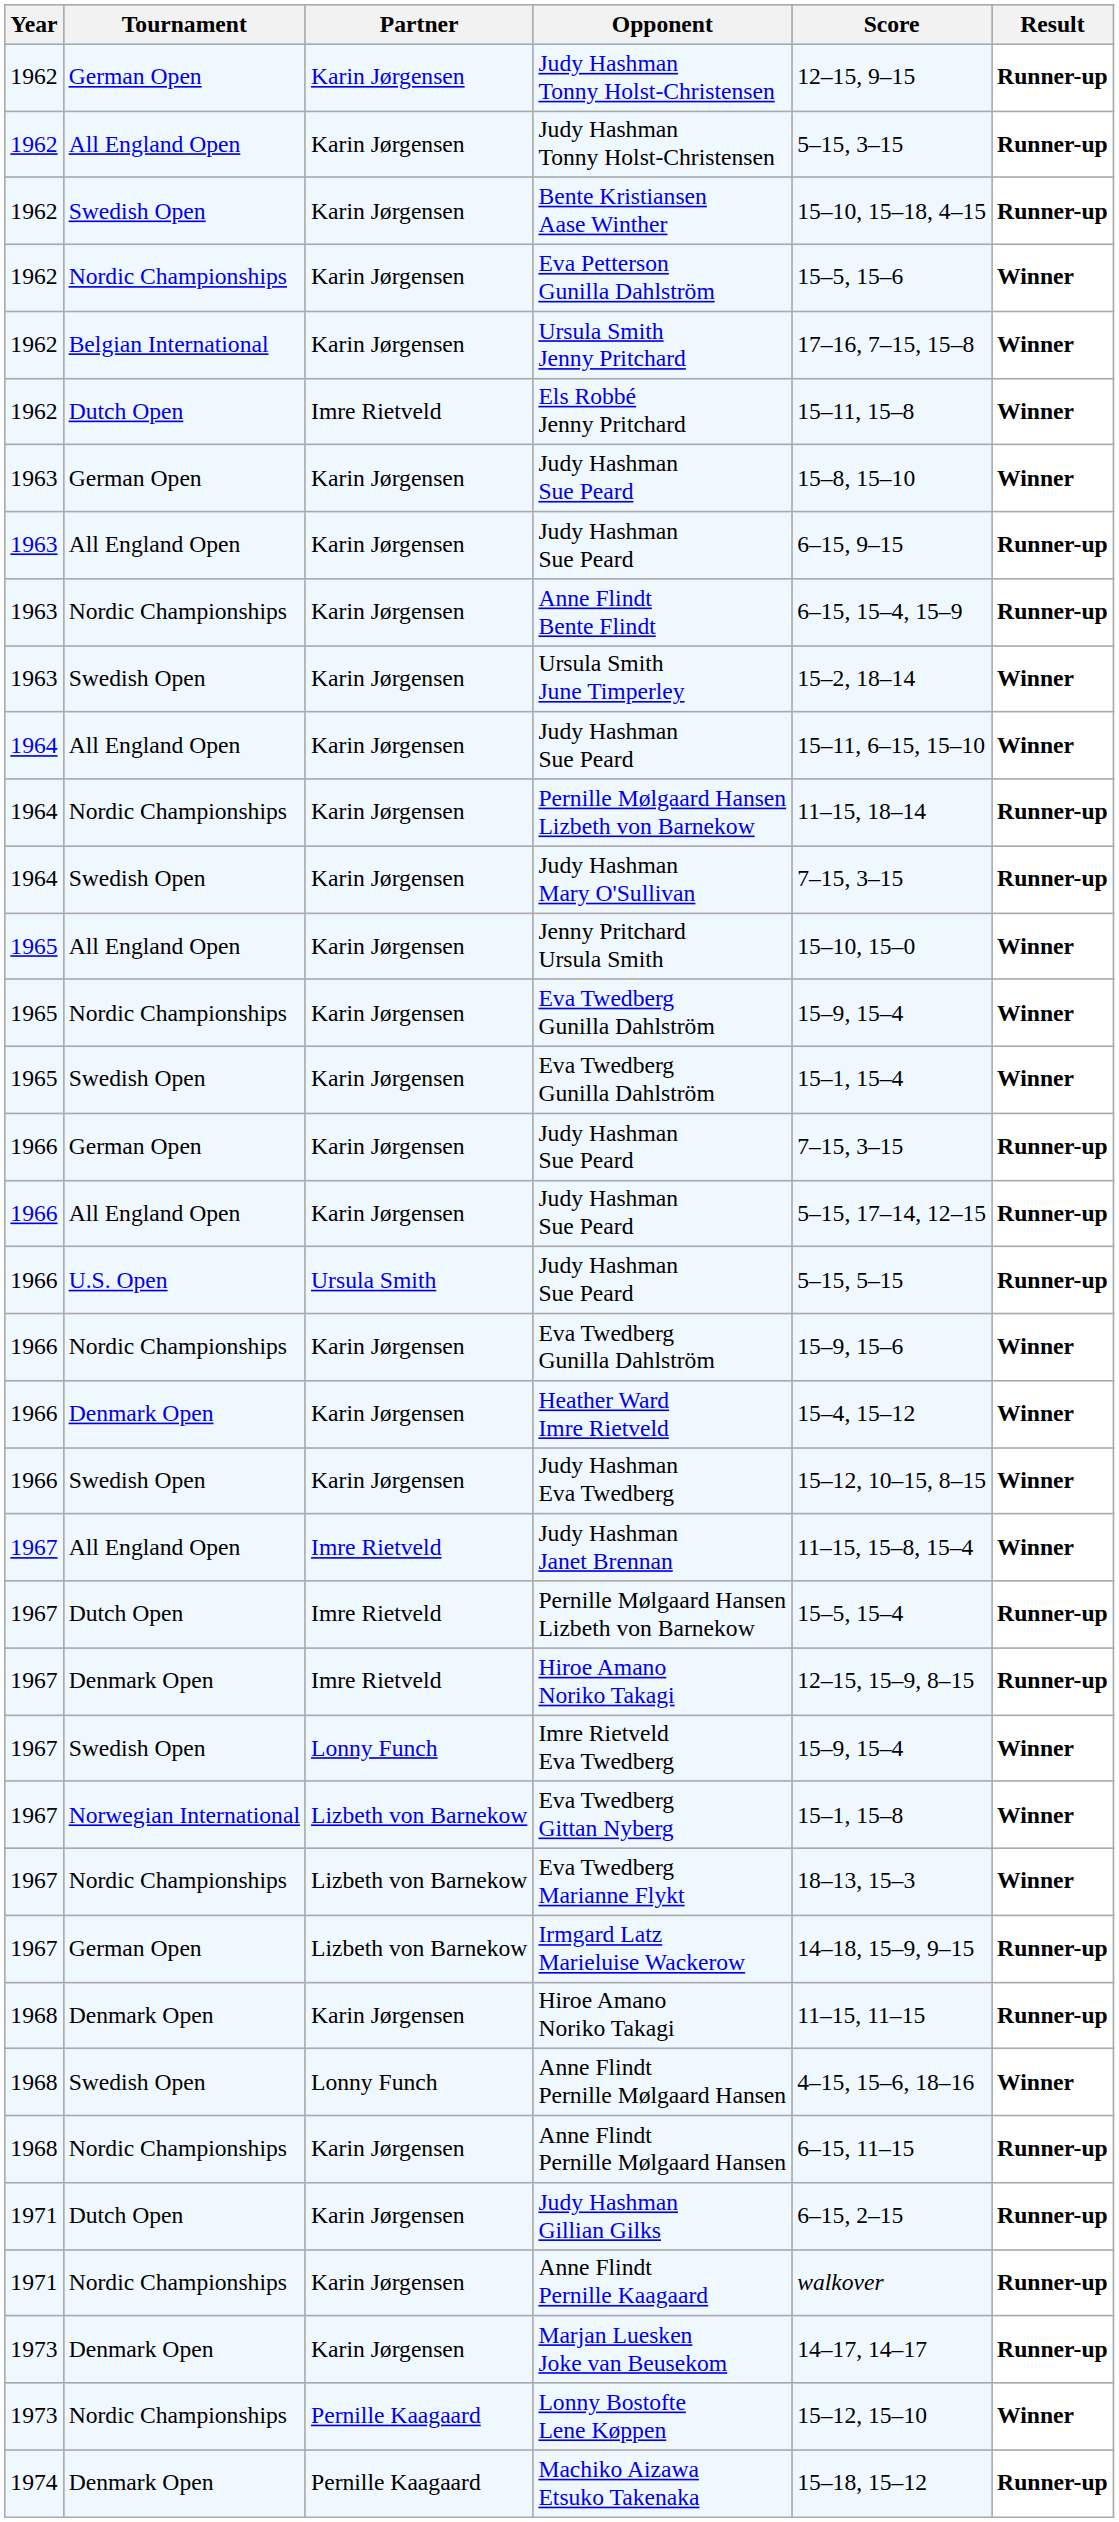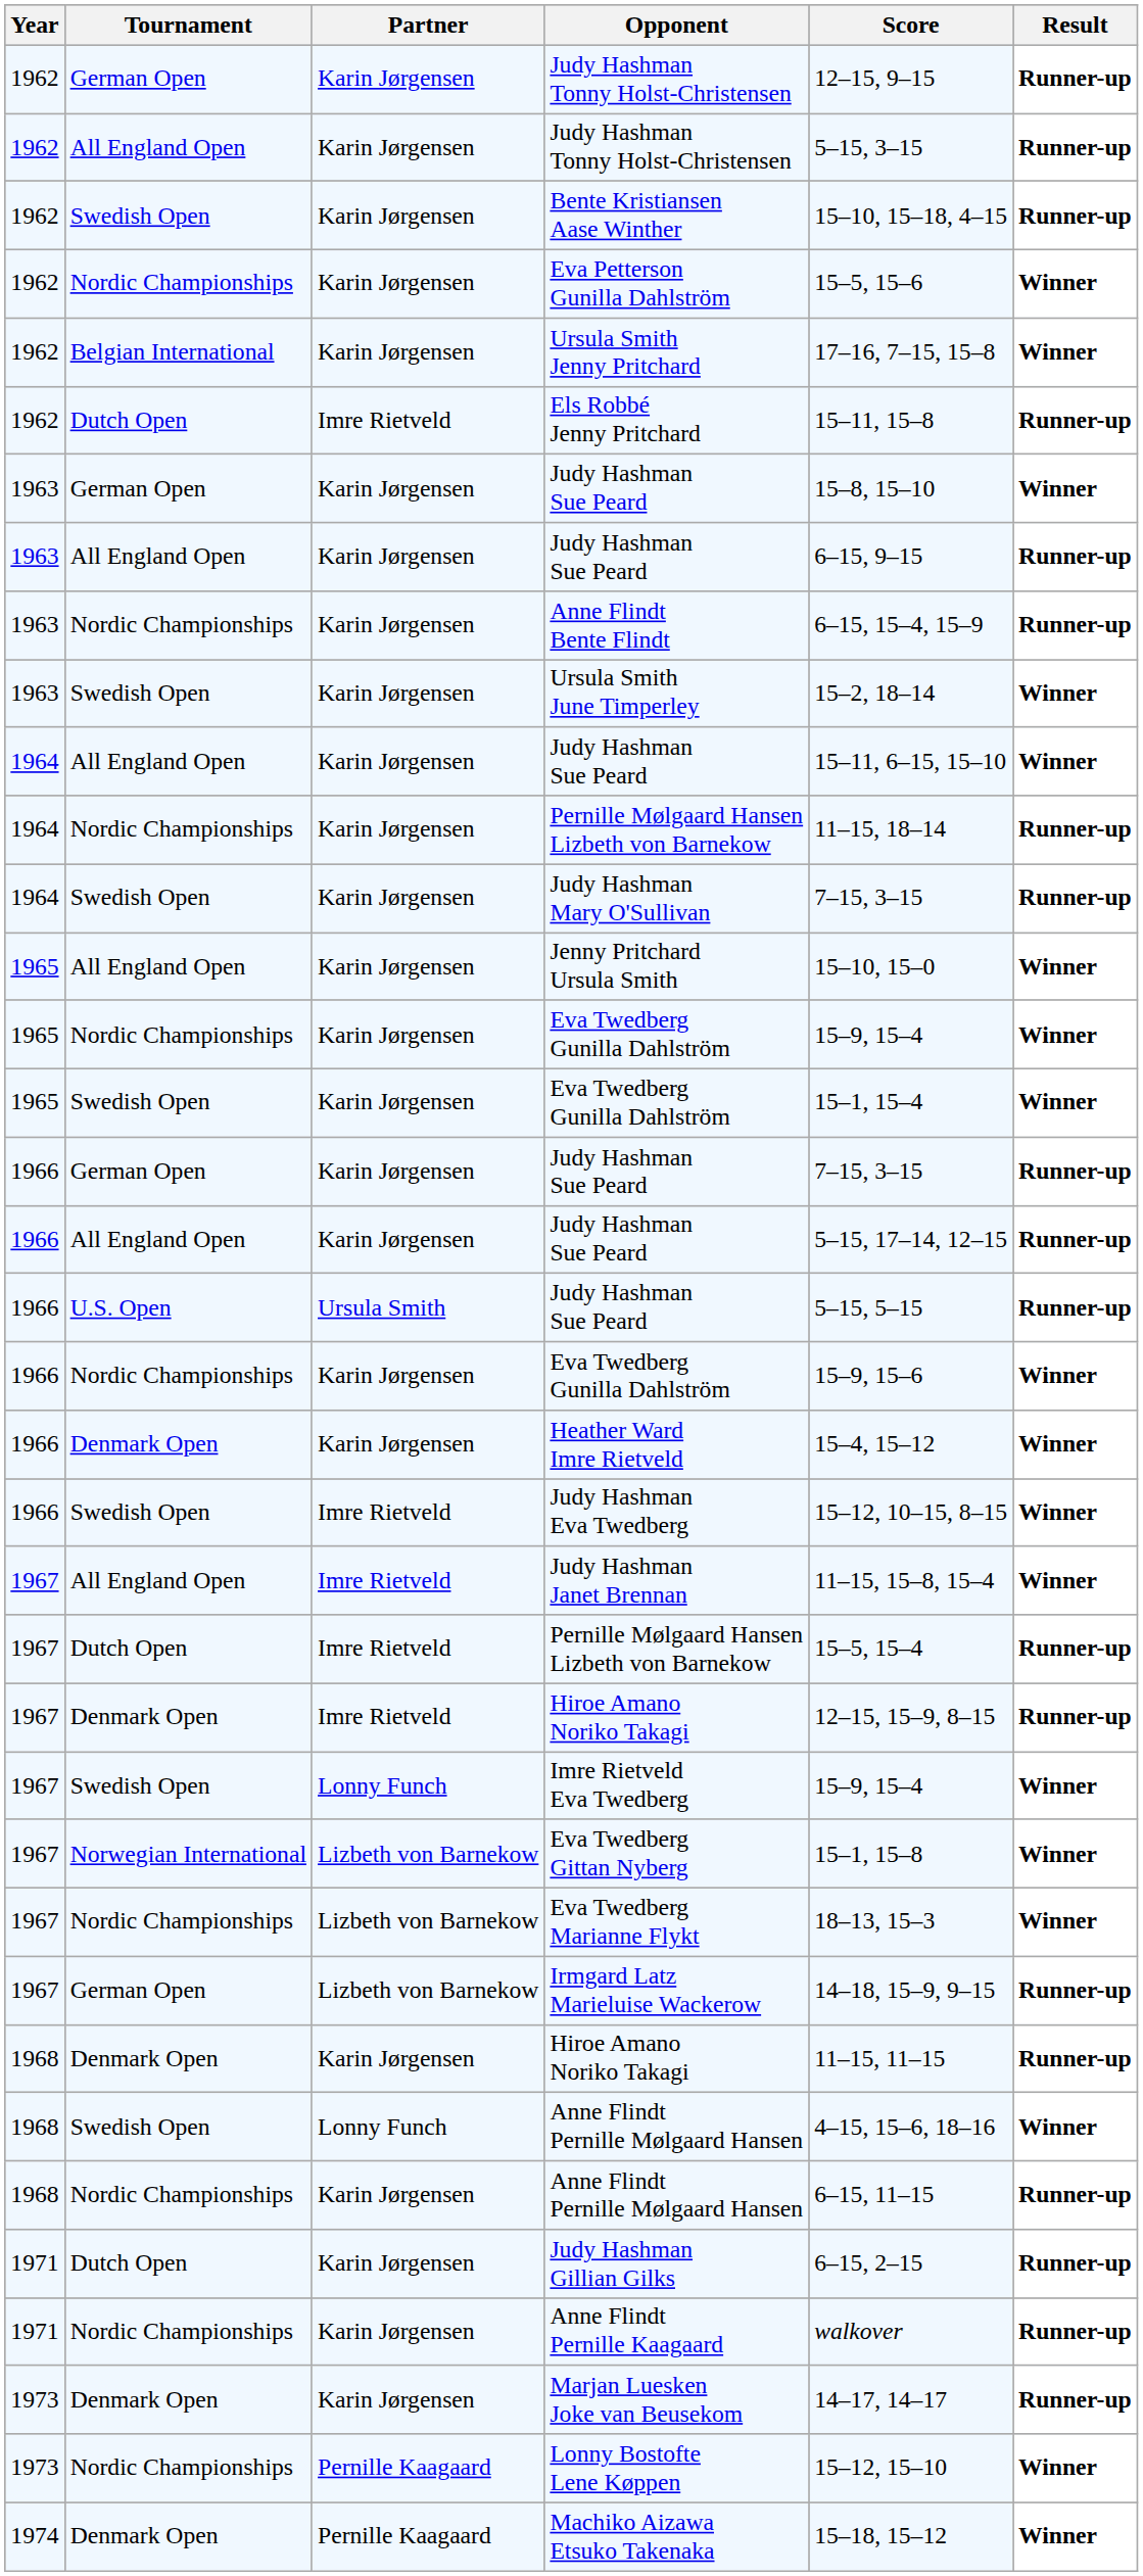 <table class="sortable wikitable" style="font-size: 90%;">
 <tr>
 <th>Year</th>
 <th>Tournament</th>
 <th>Partner</th>
 <th>Opponent</th>
 <th>Score</th>
 <th>Result</th>
 </tr>
 <tr style="background:#f0f8ff;">
 <td align="center">1962</td>
 <td align="left"><a href='#'>German Open</a></td>
 <td align="left"> <a href='#'>Karin Jørgensen</a></td>
 <td align="left"> <a href='#'>Judy Hashman</a><br> <a href='#'>Tonny Holst-Christensen</a></td>
 <td align="left">12–15, 9–15</td>
 <td style="text-align:left; background:white"> <strong>Runner-up</strong></td>
 </tr>
 <tr style="background:#f0f8ff;">
 <td align="center"><a href='#'>1962</a></td>
 <td align="left"><a href='#'>All England Open</a></td>
 <td align="left"> Karin Jørgensen</td>
 <td align="left"> Judy Hashman<br> Tonny Holst-Christensen</td>
 <td align="left">5–15, 3–15</td>
 <td style="text-align:left; background:white"> <strong>Runner-up</strong></td>
 </tr>
 <tr style="background:#f0f8ff;">
 <td align="center">1962</td>
 <td align="left"><a href='#'>Swedish Open</a></td>
 <td align="left"> Karin Jørgensen</td>
 <td align="left"> <a href='#'>Bente Kristiansen</a><br> <a href='#'>Aase Winther</a></td>
 <td align="left">15–10, 15–18, 4–15</td>
 <td style="text-align:left; background:white"> <strong>Runner-up</strong></td>
 </tr>
 <tr style="background:#f0f8ff;">
 <td align="center">1962</td>
 <td align="left"><a href='#'>Nordic Championships</a></td>
 <td align="left"> Karin Jørgensen</td>
 <td align="left"> <a href='#'>Eva Petterson</a><br> <a href='#'>Gunilla Dahlström</a></td>
 <td align="left">15–5, 15–6</td>
 <td style="text-align:left; background:white"> <strong>Winner</strong></td>
 </tr>
 <tr style="background:#f0f8ff;">
 <td align="center">1962</td>
 <td align="left"><a href='#'>Belgian International</a></td>
 <td align="left"> Karin Jørgensen</td>
 <td align="left"> <a href='#'>Ursula Smith</a><br> <a href='#'>Jenny Pritchard</a></td>
 <td align="left">17–16, 7–15, 15–8</td>
 <td style="text-align:left; background:white"> <strong>Winner</strong></td>
 </tr>
 <tr style="background:#f0f8ff;">
 <td align="center">1962</td>
 <td align="left"><a href='#'>Dutch Open</a></td>
 <td align="left"> Imre Rietveld</td>
 <td align="left"> <a href='#'>Els Robbé</a><br> Jenny Pritchard</td>
 <td align="left">15–11, 15–8</td>
-<td style="text-align:left; background:white"> <strong>Winner</strong></td>
+<td style="text-align:left; background:white"> <strong>Runner-up</strong></td>
 </tr>
 <tr style="background:#f0f8ff;">
 <td align="center">1963</td>
 <td align="left">German Open</td>
 <td align="left"> Karin Jørgensen</td>
 <td align="left"> Judy Hashman<br> <a href='#'>Sue Peard</a></td>
 <td align="left">15–8, 15–10</td>
 <td style="text-align:left; background:white"> <strong>Winner</strong></td>
 </tr>
 <tr style="background:#f0f8ff;">
 <td align="center"><a href='#'>1963</a></td>
 <td align="left">All England Open</td>
 <td align="left"> Karin Jørgensen</td>
 <td align="left"> Judy Hashman<br> Sue Peard</td>
 <td align="left">6–15, 9–15</td>
 <td style="text-align:left; background:white"> <strong>Runner-up</strong></td>
 </tr>
 <tr style="background:#f0f8ff;">
 <td align="center">1963</td>
 <td align="left">Nordic Championships</td>
 <td align="left"> Karin Jørgensen</td>
 <td align="left"> <a href='#'>Anne Flindt</a><br> <a href='#'>Bente Flindt</a></td>
 <td align="left">6–15, 15–4, 15–9</td>
 <td style="text-align:left; background:white"> <strong>Runner-up</strong></td>
 </tr>
 <tr style="background:#f0f8ff;">
 <td align="center">1963</td>
 <td align="left">Swedish Open</td>
 <td align="left"> Karin Jørgensen</td>
 <td align="left"> Ursula Smith<br> <a href='#'>June Timperley</a></td>
 <td align="left">15–2, 18–14</td>
 <td style="text-align:left; background:white"> <strong>Winner</strong></td>
 </tr>
 <tr style="background:#f0f8ff;">
 <td align="center"><a href='#'>1964</a></td>
 <td align="left">All England Open</td>
 <td align="left"> Karin Jørgensen</td>
 <td align="left"> Judy Hashman<br> Sue Peard</td>
 <td align="left">15–11, 6–15, 15–10</td>
 <td style="text-align:left; background:white"> <strong>Winner</strong></td>
 </tr>
 <tr style="background:#f0f8ff;">
 <td align="center">1964</td>
 <td align="left">Nordic Championships</td>
 <td align="left"> Karin Jørgensen</td>
 <td align="left"> <a href='#'>Pernille Mølgaard Hansen</a><br> <a href='#'>Lizbeth von Barnekow</a></td>
 <td align="left">11–15, 18–14</td>
 <td style="text-align:left; background:white"> <strong>Runner-up</strong></td>
 </tr>
 <tr style="background:#f0f8ff;">
 <td align="center">1964</td>
 <td align="left">Swedish Open</td>
 <td align="left"> Karin Jørgensen</td>
 <td align="left"> Judy Hashman<br> <a href='#'>Mary O'Sullivan</a></td>
 <td align="left">7–15, 3–15</td>
 <td style="text-align:left; background:white"> <strong>Runner-up</strong></td>
 </tr>
 <tr style="background:#f0f8ff;">
 <td align="center"><a href='#'>1965</a></td>
 <td align="left">All England Open</td>
 <td align="left"> Karin Jørgensen</td>
 <td align="left"> Jenny Pritchard<br> Ursula Smith</td>
 <td align="left">15–10, 15–0</td>
 <td style="text-align:left; background:white"> <strong>Winner</strong></td>
 </tr>
 <tr style="background:#f0f8ff;">
 <td align="center">1965</td>
 <td align="left">Nordic Championships</td>
 <td align="left"> Karin Jørgensen</td>
 <td align="left"> <a href='#'>Eva Twedberg</a><br> Gunilla Dahlström</td>
 <td align="left">15–9, 15–4</td>
 <td style="text-align:left; background:white"> <strong>Winner</strong></td>
 </tr>
 <tr style="background:#f0f8ff;">
 <td align="center">1965</td>
 <td align="left">Swedish Open</td>
 <td align="left"> Karin Jørgensen</td>
 <td align="left"> Eva Twedberg<br> Gunilla Dahlström</td>
 <td align="left">15–1, 15–4</td>
 <td style="text-align:left; background:white"> <strong>Winner</strong></td>
 </tr>
 <tr style="background:#f0f8ff;">
 <td align="center">1966</td>
 <td align="left">German Open</td>
 <td align="left"> Karin Jørgensen</td>
 <td align="left"> Judy Hashman<br> Sue Peard</td>
 <td align="left">7–15, 3–15</td>
 <td style="text-align:left; background:white"> <strong>Runner-up</strong></td>
 </tr>
 <tr style="background:#f0f8ff;">
 <td align="center"><a href='#'>1966</a></td>
 <td align="left">All England Open</td>
 <td align="left"> Karin Jørgensen</td>
 <td align="left"> Judy Hashman<br> Sue Peard</td>
 <td align="left">5–15, 17–14, 12–15</td>
 <td style="text-align:left; background:white"> <strong>Runner-up</strong></td>
 </tr>
 <tr style="background:#f0f8ff;">
 <td align="center">1966</td>
 <td align="left"><a href='#'>U.S. Open</a></td>
 <td align="left"> <a href='#'>Ursula Smith</a></td>
 <td align="left"> Judy Hashman<br> Sue Peard</td>
 <td align="left">5–15, 5–15</td>
 <td style="text-align:left; background:white"> <strong>Runner-up</strong></td>
 </tr>
 <tr style="background:#f0f8ff;">
 <td align="center">1966</td>
 <td align="left">Nordic Championships</td>
 <td align="left"> Karin Jørgensen</td>
 <td align="left"> Eva Twedberg<br> Gunilla Dahlström</td>
 <td align="left">15–9, 15–6</td>
 <td style="text-align:left; background:white"> <strong>Winner</strong></td>
 </tr>
 <tr style="background:#f0f8ff;">
 <td align="center">1966</td>
 <td align="left"><a href='#'>Denmark Open</a></td>
 <td align="left"> Karin Jørgensen</td>
 <td align="left"> <a href='#'>Heather Ward</a><br> <a href='#'>Imre Rietveld</a></td>
 <td align="left">15–4, 15–12</td>
 <td style="text-align:left; background:white"> <strong>Winner</strong></td>
 </tr>
 <tr style="background:#f0f8ff;">
 <td align="center">1966</td>
 <td align="left">Swedish Open</td>
-<td align="left"> Karin Jørgensen</td>
+<td align="left"> Imre Rietveld</td>
 <td align="left"> Judy Hashman<br> Eva Twedberg</td>
 <td align="left">15–12, 10–15, 8–15</td>
 <td style="text-align:left; background:white"> <strong>Winner</strong></td>
 </tr>
 <tr style="background:#f0f8ff;">
 <td align="center"><a href='#'>1967</a></td>
 <td align="left">All England Open</td>
 <td align="left"> <a href='#'>Imre Rietveld</a></td>
 <td align="left"> Judy Hashman<br> <a href='#'>Janet Brennan</a></td>
 <td align="left">11–15, 15–8, 15–4</td>
 <td style="text-align:left; background:white"> <strong>Winner</strong></td>
 </tr>
 <tr style="background:#f0f8ff;">
 <td align="center">1967</td>
 <td align="left">Dutch Open</td>
 <td align="left"> Imre Rietveld</td>
 <td align="left"> Pernille Mølgaard Hansen<br> Lizbeth von Barnekow</td>
 <td align="left">15–5, 15–4</td>
 <td style="text-align:left; background:white"> <strong>Runner-up</strong></td>
 </tr>
 <tr style="background:#f0f8ff;">
 <td align="center">1967</td>
 <td align="left">Denmark Open</td>
 <td align="left"> Imre Rietveld</td>
 <td align="left"> <a href='#'>Hiroe Amano</a><br> <a href='#'>Noriko Takagi</a></td>
 <td align="left">12–15, 15–9, 8–15</td>
 <td style="text-align:left; background:white"> <strong>Runner-up</strong></td>
 </tr>
 <tr style="background:#f0f8ff;">
 <td align="center">1967</td>
 <td align="left">Swedish Open</td>
 <td align="left"> <a href='#'>Lonny Funch</a></td>
 <td align="left"> Imre Rietveld<br> Eva Twedberg</td>
 <td align="left">15–9, 15–4</td>
 <td style="text-align:left; background:white"> <strong>Winner</strong></td>
 </tr>
 <tr style="background:#f0f8ff;">
 <td align="center">1967</td>
 <td align="left"><a href='#'>Norwegian International</a></td>
 <td align="left"> <a href='#'>Lizbeth von Barnekow</a></td>
 <td align="left"> Eva Twedberg<br> <a href='#'>Gittan Nyberg</a></td>
 <td align="left">15–1, 15–8</td>
 <td style="text-align:left; background:white"> <strong>Winner</strong></td>
 </tr>
 <tr style="background:#f0f8ff;">
 <td align="center">1967</td>
 <td align="left">Nordic Championships</td>
 <td align="left"> Lizbeth von Barnekow</td>
 <td align="left"> Eva Twedberg<br> <a href='#'>Marianne Flykt</a></td>
 <td align="left">18–13, 15–3</td>
 <td style="text-align:left; background:white"> <strong>Winner</strong></td>
 </tr>
 <tr style="background:#f0f8ff;">
 <td align="center">1967</td>
 <td align="left">German Open</td>
 <td align="left"> Lizbeth von Barnekow</td>
 <td align="left"> <a href='#'>Irmgard Latz</a><br> <a href='#'>Marieluise Wackerow</a></td>
 <td align="left">14–18, 15–9, 9–15</td>
 <td style="text-align:left; background:white"> <strong>Runner-up</strong></td>
 </tr>
 <tr style="background:#f0f8ff;">
 <td align="center">1968</td>
 <td align="left">Denmark Open</td>
 <td align="left"> Karin Jørgensen</td>
 <td align="left"> Hiroe Amano<br> Noriko Takagi</td>
 <td align="left">11–15, 11–15</td>
 <td style="text-align:left; background:white"> <strong>Runner-up</strong></td>
 </tr>
 <tr style="background:#f0f8ff;">
 <td align="center">1968</td>
 <td align="left">Swedish Open</td>
 <td align="left"> Lonny Funch</td>
 <td align="left"> Anne Flindt<br> Pernille Mølgaard Hansen</td>
 <td align="left">4–15, 15–6, 18–16</td>
 <td style="text-align:left; background:white"> <strong>Winner</strong></td>
 </tr>
 <tr style="background:#f0f8ff;">
 <td align="center">1968</td>
 <td align="left">Nordic Championships</td>
 <td align="left"> Karin Jørgensen</td>
 <td align="left"> Anne Flindt<br> Pernille Mølgaard Hansen</td>
 <td align="left">6–15, 11–15</td>
 <td style="text-align:left; background:white"> <strong>Runner-up</strong></td>
 </tr>
 <tr style="background:#f0f8ff;">
 <td align="center">1971</td>
 <td align="left">Dutch Open</td>
 <td align="left"> Karin Jørgensen</td>
 <td align="left"> <a href='#'>Judy Hashman</a><br> <a href='#'>Gillian Gilks</a></td>
 <td align="left">6–15, 2–15</td>
 <td style="text-align:left; background:white"> <strong>Runner-up</strong></td>
 </tr>
 <tr style="background:#f0f8ff;">
 <td align="center">1971</td>
 <td align="left">Nordic Championships</td>
 <td align="left"> Karin Jørgensen</td>
 <td align="left"> Anne Flindt<br> <a href='#'>Pernille Kaagaard</a></td>
 <td align="left"><em>walkover</em></td>
 <td style="text-align:left; background:white"> <strong>Runner-up</strong></td>
 </tr>
 <tr style="background:#f0f8ff;">
 <td align="center">1973</td>
 <td align="left">Denmark Open</td>
 <td align="left"> Karin Jørgensen</td>
 <td align="left"> <a href='#'>Marjan Luesken</a><br> <a href='#'>Joke van Beusekom</a></td>
 <td align="left">14–17, 14–17</td>
 <td style="text-align:left; background:white"> <strong>Runner-up</strong></td>
 </tr>
 <tr style="background:#f0f8ff;">
 <td align="center">1973</td>
 <td align="left">Nordic Championships</td>
 <td align="left"> <a href='#'>Pernille Kaagaard</a></td>
 <td align="left"> <a href='#'>Lonny Bostofte</a><br> <a href='#'>Lene Køppen</a></td>
 <td align="left">15–12, 15–10</td>
 <td style="text-align:left; background:white"> <strong>Winner</strong></td>
 </tr>
 <tr style="background:#f0f8ff;">
 <td align="center">1974</td>
 <td align="left">Denmark Open</td>
 <td align="left"> Pernille Kaagaard</td>
 <td align="left"> <a href='#'>Machiko Aizawa</a><br> <a href='#'>Etsuko Takenaka</a></td>
 <td align="left">15–18, 15–12</td>
-<td style="text-align:left; background:white"> <strong>Runner-up</strong></td>
+<td style="text-align:left; background:white"> <strong>Winner</strong></td>
 </tr>
 </table>
